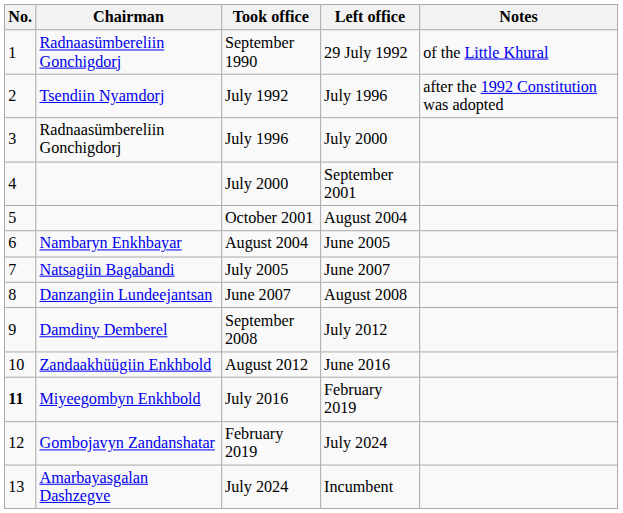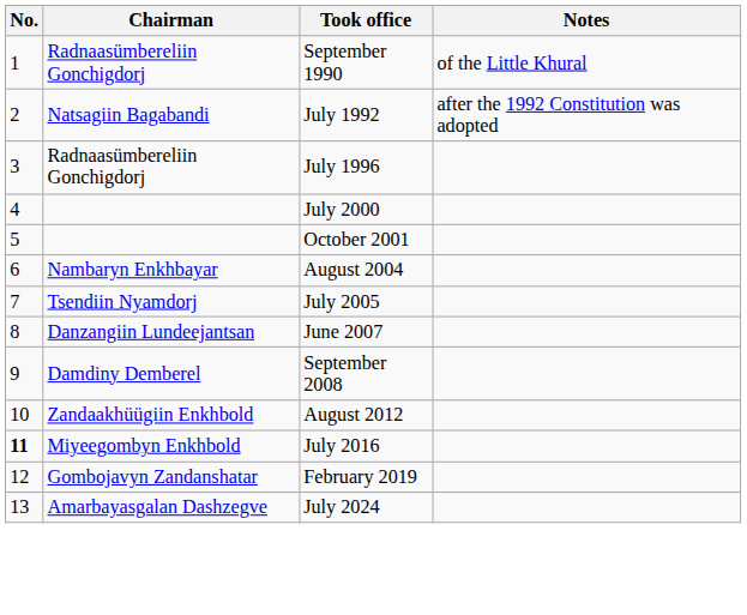 <table class="wikitable">
 <tr>
 <th>No.</th>
 <th>Chairman</th>
 <th>Took office</th>
-<th>Left office</th>
 <th>Notes</th>
 </tr>
 <tr>
 <td>1</td>
 <td><a href='#'>Radnaasümbereliin Gonchigdorj</a></td>
 <td>September 1990</td>
-<td>29 July 1992</td>
 <td>of the <a href='#'>Little Khural</a></td>
 </tr>
 <tr>
 <td>2</td>
-<td><a href='#'>Tsendiin Nyamdorj</a></td>
+<td><a href='#'>Natsagiin Bagabandi</a></td>
 <td>July 1992</td>
-<td>July 1996</td>
 <td>after the <a href='#'>1992 Constitution</a> was adopted</td>
 </tr>
 <tr>
 <td>3</td>
 <td>Radnaasümbereliin Gonchigdorj</td>
 <td>July 1996</td>
-<td>July 2000</td>
 <td></td>
 </tr>
 <tr>
 <td>4</td>
 <td></td>
 <td>July 2000</td>
-<td>September 2001</td>
 <td></td>
 </tr>
 <tr>
 <td>5</td>
 <td></td>
 <td>October 2001</td>
-<td>August 2004</td>
 <td></td>
 </tr>
 <tr>
 <td>6</td>
 <td><a href='#'>Nambaryn Enkhbayar</a></td>
 <td>August 2004</td>
-<td>June 2005</td>
 <td></td>
 </tr>
 <tr>
 <td>7</td>
-<td><a href='#'>Natsagiin Bagabandi</a></td>
+<td><a href='#'>Tsendiin Nyamdorj</a></td>
 <td>July 2005</td>
-<td>June 2007</td>
 <td></td>
 </tr>
 <tr>
 <td>8</td>
 <td><a href='#'>Danzangiin Lundeejantsan</a></td>
 <td>June 2007</td>
-<td>August 2008</td>
 <td></td>
 </tr>
 <tr>
 <td>9</td>
 <td><a href='#'>Damdiny Demberel</a></td>
 <td>September 2008</td>
-<td>July 2012</td>
 <td></td>
 </tr>
 <tr>
 <td>10</td>
 <td><a href='#'>Zandaakhüügiin Enkhbold</a></td>
 <td>August 2012</td>
-<td>June 2016</td>
 <td></td>
 </tr>
 <tr>
 <td><strong>11</strong></td>
 <td><a href='#'>Miyeegombyn Enkhbold</a></td>
 <td>July 2016</td>
-<td>February 2019</td>
 <td></td>
 </tr>
 <tr>
 <td>12</td>
 <td><a href='#'>Gombojavyn Zandanshatar</a></td>
 <td>February 2019</td>
-<td>July 2024</td>
 <td></td>
 </tr>
 <tr>
 <td>13</td>
 <td><a href='#'>Amarbayasgalan Dashzegve</a></td>
 <td>July 2024</td>
-<td>Incumbent</td>
 <td></td>
 </tr>
 </table>
